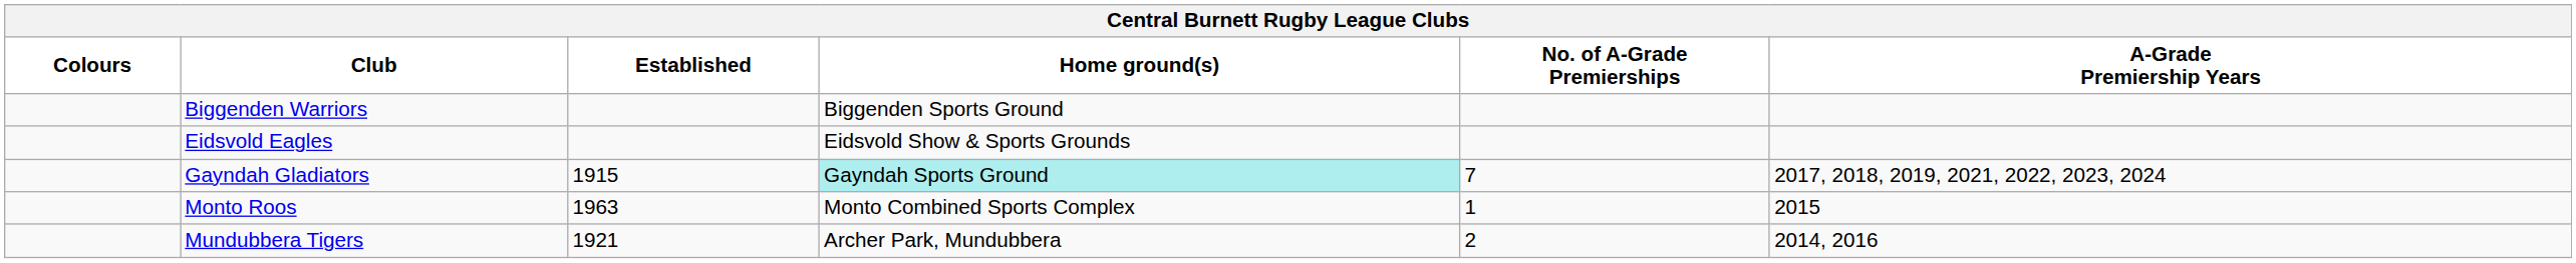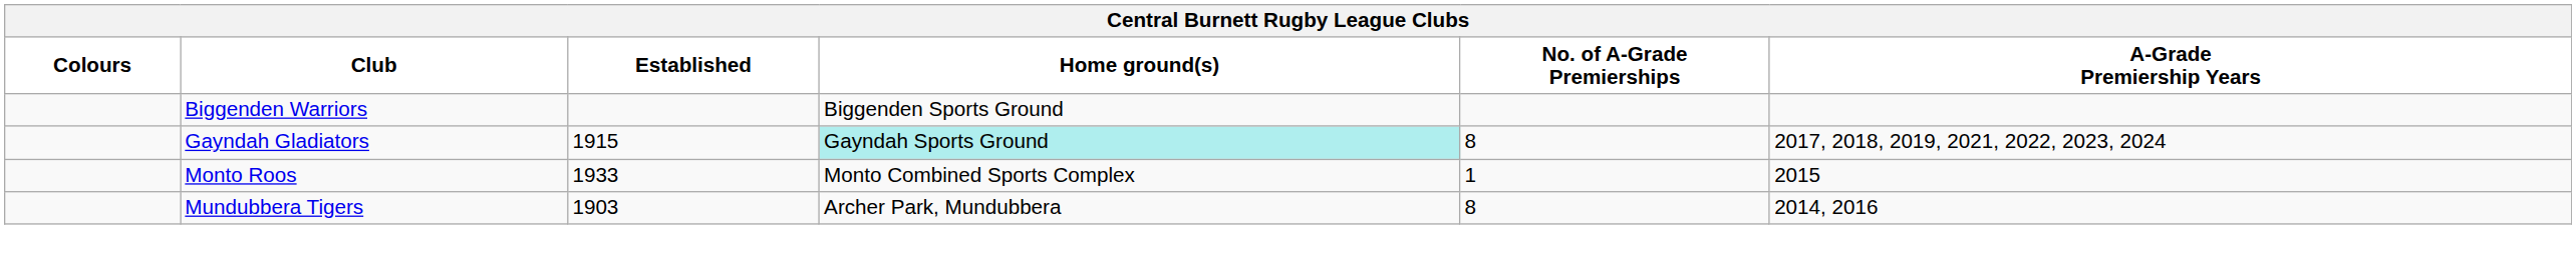 <table class="wikitable" style="width:100%; text-align:left">
 <tr>
 <th colspan="6">Central Burnett Rugby League Clubs</th>
 </tr>
 <tr>
 <th style="background:white">Colours</th>
 <th style="background:white">Club</th>
 <th style="background:white">Established</th>
 <th style="background:white">Home ground(s)</th>
 <th style="background:white">No. of A-Grade<br>Premierships</th>
 <th style="background:white">A-Grade<br>Premiership Years</th>
 </tr>
 <tr>
 <td></td>
 <td><a href='#'>Biggenden Warriors</a></td>
 <td></td>
 <td>Biggenden Sports Ground</td>
 <td></td>
 <td></td>
 </tr>
 <tr>
 <td></td>
-<td><a href='#'>Eidsvold Eagles</a></td>
-<td></td>
-<td>Eidsvold Show & Sports Grounds</td>
-<td></td>
-<td></td>
-</tr>
-<tr>
-<td></td>
 <td><a href='#'>Gayndah Gladiators</a></td>
 <td>1915</td>
 <td style="background: paleturquoise;">Gayndah Sports Ground</td>
-<td>7</td>
+<td>8</td>
 <td>2017, 2018, 2019, 2021, 2022, 2023, 2024</td>
 </tr>
 <tr>
 <td></td>
 <td><a href='#'>Monto Roos</a></td>
-<td>1963</td>
+<td>1933</td>
 <td>Monto Combined Sports Complex</td>
 <td>1</td>
 <td>2015</td>
 </tr>
 <tr>
 <td></td>
 <td><a href='#'>Mundubbera Tigers</a></td>
-<td>1921</td>
+<td>1903</td>
 <td>Archer Park, Mundubbera</td>
-<td>2</td>
+<td>8</td>
 <td>2014, 2016</td>
 </tr>
 </table>
